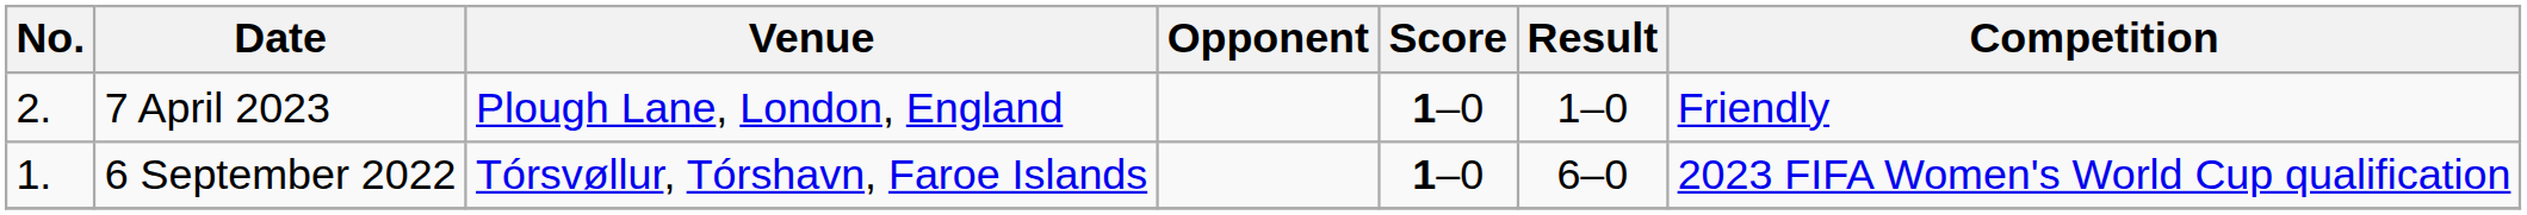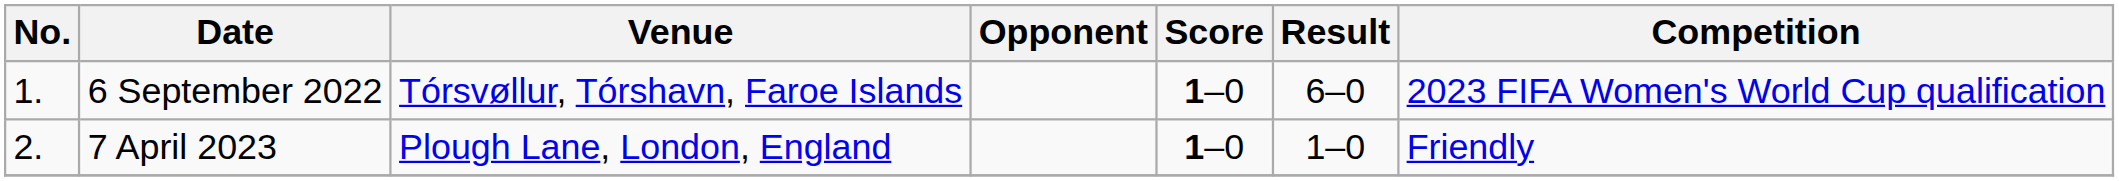 <table class="wikitable">
 <tr>
 <th>No.</th>
 <th>Date</th>
 <th>Venue</th>
 <th>Opponent</th>
 <th>Score</th>
 <th>Result</th>
 <th>Competition</th>
 </tr>
 <tr>
+<td>1.</td>
+<td>6 September 2022</td>
+<td><a href='#'>Tórsvøllur</a>, <a href='#'>Tórshavn</a>, <a href='#'>Faroe Islands</a></td>
+<td></td>
+<td align=center><strong>1</strong>–0</td>
+<td align=center>6–0</td>
+<td><a href='#'>2023 FIFA Women's World Cup qualification</a></td>
+</tr>
+<tr>
 <td>2.</td>
 <td>7 April 2023</td>
 <td><a href='#'>Plough Lane</a>, <a href='#'>London</a>, <a href='#'>England</a></td>
 <td></td>
 <td align=center><strong>1</strong>–0</td>
 <td align=center>1–0</td>
 <td><a href='#'>Friendly</a></td>
 </tr>
 <tr>
-<td>1.</td>
-<td>6 September 2022</td>
-<td><a href='#'>Tórsvøllur</a>, <a href='#'>Tórshavn</a>, <a href='#'>Faroe Islands</a></td>
-<td></td>
-<td align=center><strong>1</strong>–0</td>
-<td align=center>6–0</td>
-<td><a href='#'>2023 FIFA Women's World Cup qualification</a></td>
-</tr>
-<tr>
 </tr>
 </table>
